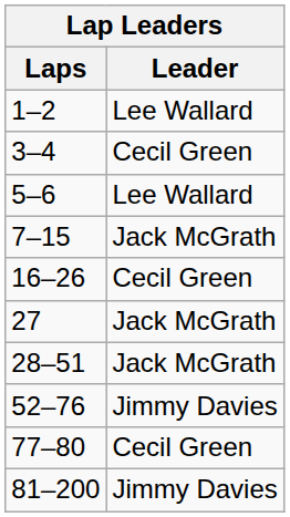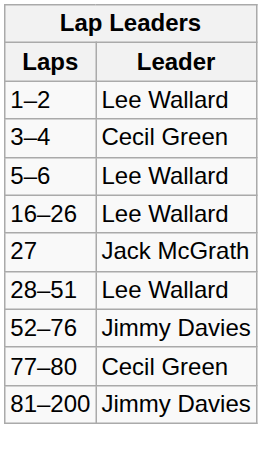 <table class="wikitable">
 <tr>
 <th colspan=2>Lap Leaders</th>
 </tr>
 <tr>
 <th>Laps</th>
 <th>Leader</th>
 </tr>
 <tr>
 <td>1–2</td>
 <td>Lee Wallard</td>
 </tr>
 <tr>
 <td>3–4</td>
 <td>Cecil Green</td>
 </tr>
 <tr>
 <td>5–6</td>
 <td>Lee Wallard</td>
 </tr>
 <tr>
-<td>7–15</td>
-<td>Jack McGrath</td>
-</tr>
-<tr>
 <td>16–26</td>
-<td>Cecil Green</td>
+<td>Lee Wallard</td>
 </tr>
 <tr>
 <td>27</td>
 <td>Jack McGrath</td>
 </tr>
 <tr>
 <td>28–51</td>
-<td>Jack McGrath</td>
+<td>Lee Wallard</td>
 </tr>
 <tr>
 <td>52–76</td>
 <td>Jimmy Davies</td>
 </tr>
 <tr>
 <td>77–80</td>
 <td>Cecil Green</td>
 </tr>
 <tr>
 <td>81–200</td>
 <td>Jimmy Davies</td>
 </tr>
 </table>
